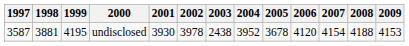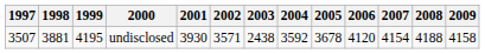 <table class="wikitable">
 <tr>
 <th>1997</th>
 <th>1998</th>
 <th>1999</th>
 <th>2000</th>
 <th>2001</th>
 <th>2002</th>
 <th>2003</th>
 <th>2004</th>
 <th>2005</th>
 <th>2006</th>
 <th>2007</th>
 <th>2008</th>
 <th>2009</th>
 </tr>
 <tr>
-<td align="right">3587</td>
+<td align="right">3507</td>
 <td align="right">3881</td>
 <td align="right">4195</td>
 <td align="right">undisclosed</td>
 <td align="right">3930</td>
-<td align="right">3978</td>
+<td align="right">3571</td>
 <td align="right">2438</td>
-<td align="right">3952</td>
+<td align="right">3592</td>
 <td align="right">3678</td>
 <td align="right">4120</td>
 <td align="right">4154</td>
 <td align="right">4188</td>
-<td align="right">4153</td>
+<td align="right">4158</td>
 </tr>
 </table>
